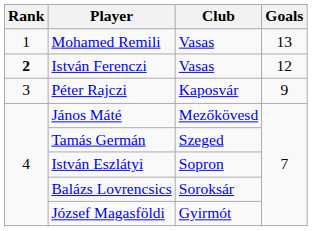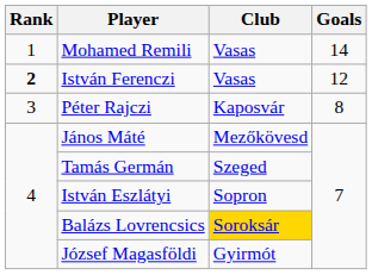 <table class="wikitable" style="text-align:center">
 <tr>
 <th>Rank</th>
 <th>Player</th>
 <th>Club</th>
 <th>Goals</th>
 </tr>
 <tr>
 <td>1</td>
 <td align="left"> <a href='#'>Mohamed Remili</a></td>
 <td align="left"><a href='#'>Vasas</a></td>
-<td>13</td>
+<td>14</td>
 </tr>
 <tr>
 <td><strong>2</strong></td>
 <td align="left"> <a href='#'>István Ferenczi</a></td>
 <td align="left"><a href='#'>Vasas</a></td>
 <td>12</td>
 </tr>
 <tr>
 <td>3</td>
 <td align="left"> <a href='#'>Péter Rajczi</a></td>
 <td align="left"><a href='#'>Kaposvár</a></td>
-<td>9</td>
+<td>8</td>
 </tr>
 <tr>
 <td rowspan="5">4</td>
 <td align="left"> <a href='#'>János Máté</a></td>
 <td align="left"><a href='#'>Mezőkövesd</a></td>
 <td rowspan="5">7</td>
 </tr>
 <tr>
 <td align="left"> <a href='#'>Tamás Germán</a></td>
 <td align="left"><a href='#'>Szeged</a></td>
 </tr>
 <tr>
 <td align="left"> <a href='#'>István Eszlátyi</a></td>
 <td align="left"><a href='#'>Sopron</a></td>
 </tr>
 <tr>
 <td align="left"> <a href='#'>Balázs Lovrencsics</a></td>
-<td align="left"><a href='#'>Soroksár</a></td>
+<td align="left" style="background: gold;"><a href='#'>Soroksár</a></td>
 </tr>
 <tr>
 <td align="left"> <a href='#'>József Magasföldi</a></td>
 <td align="left"><a href='#'>Gyirmót</a></td>
 </tr>
 </table>
